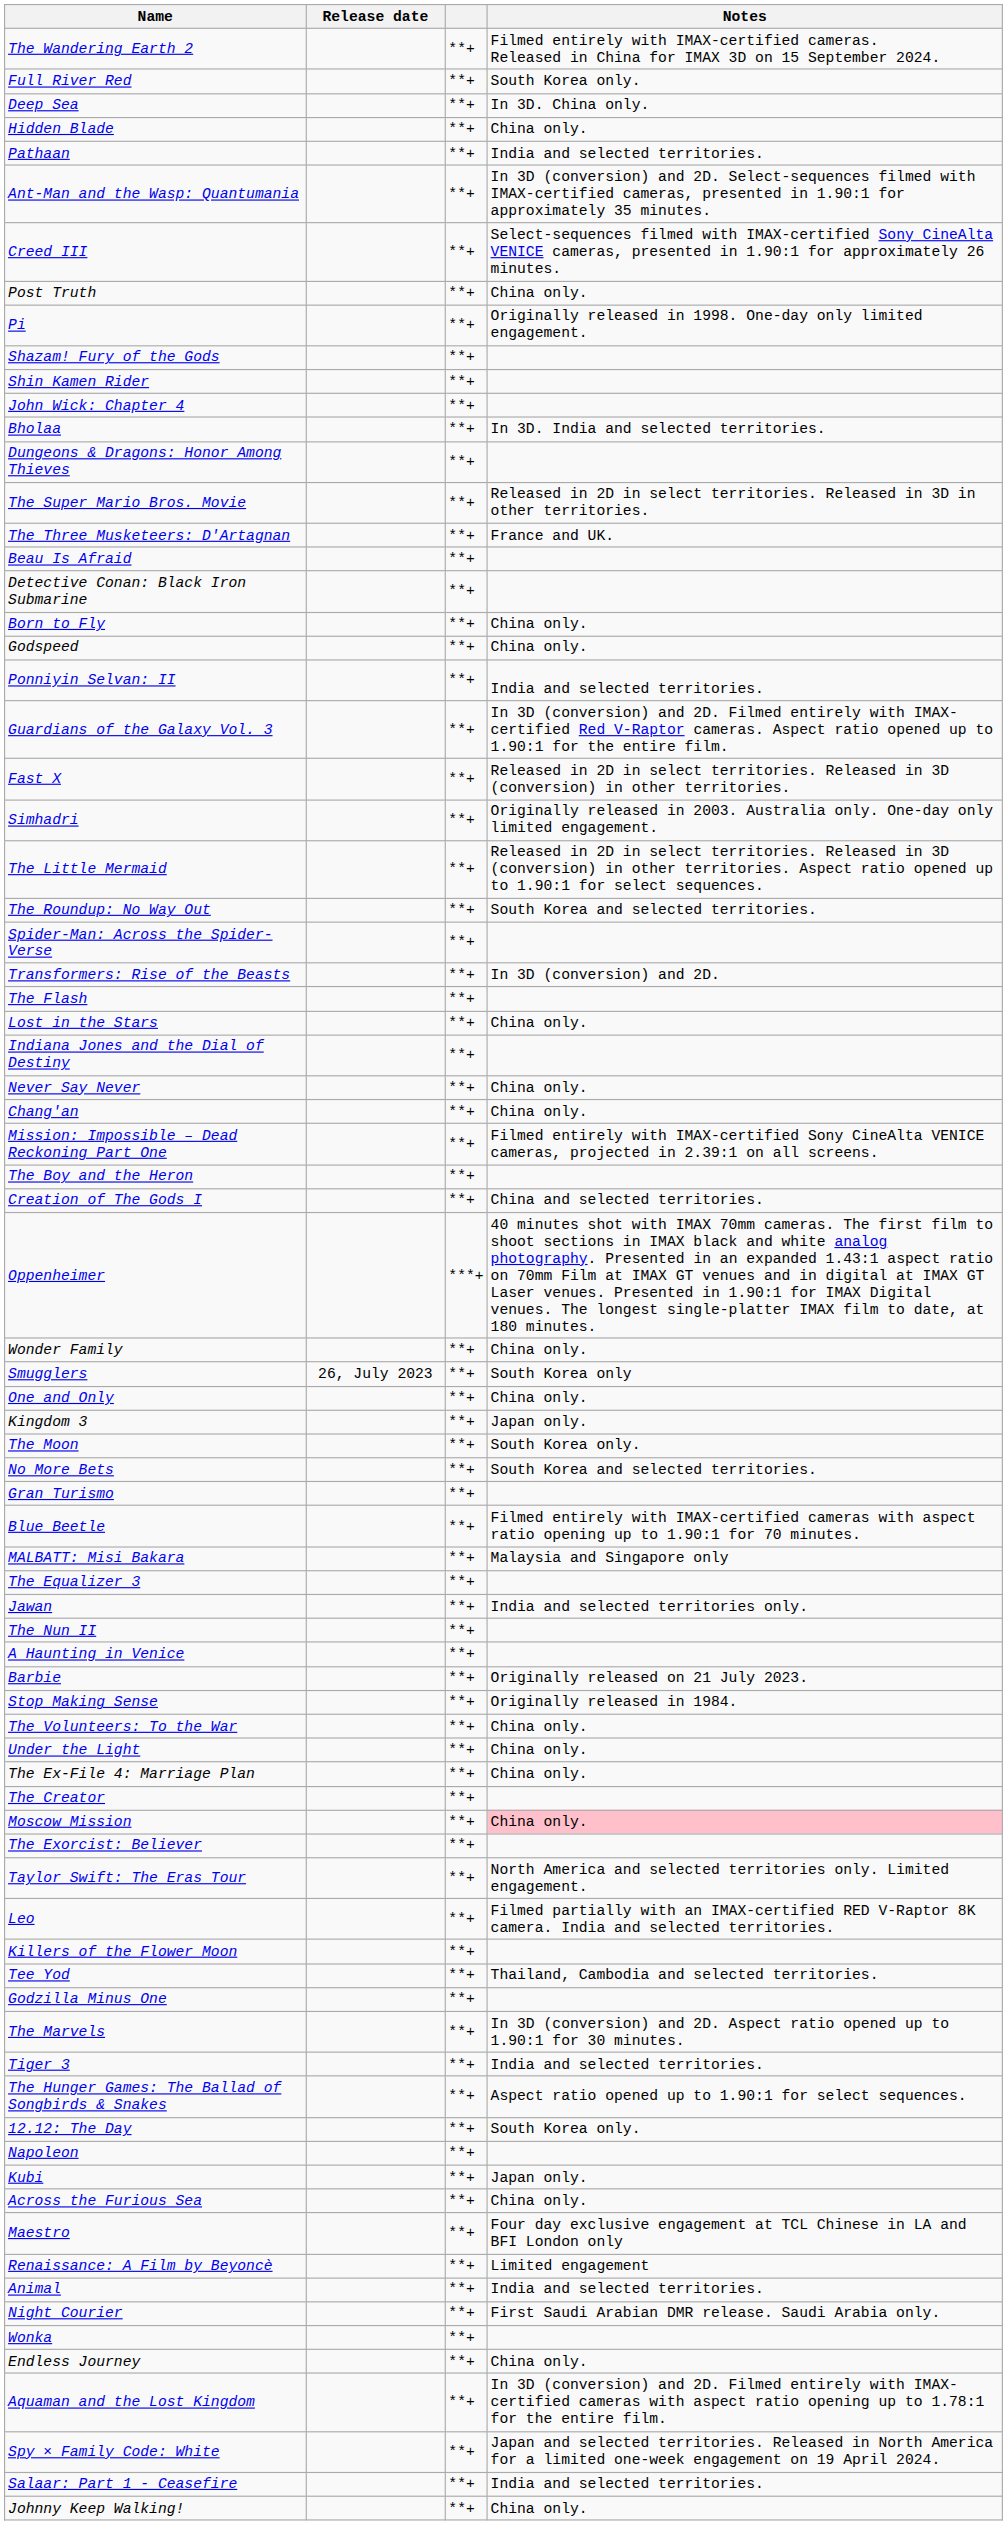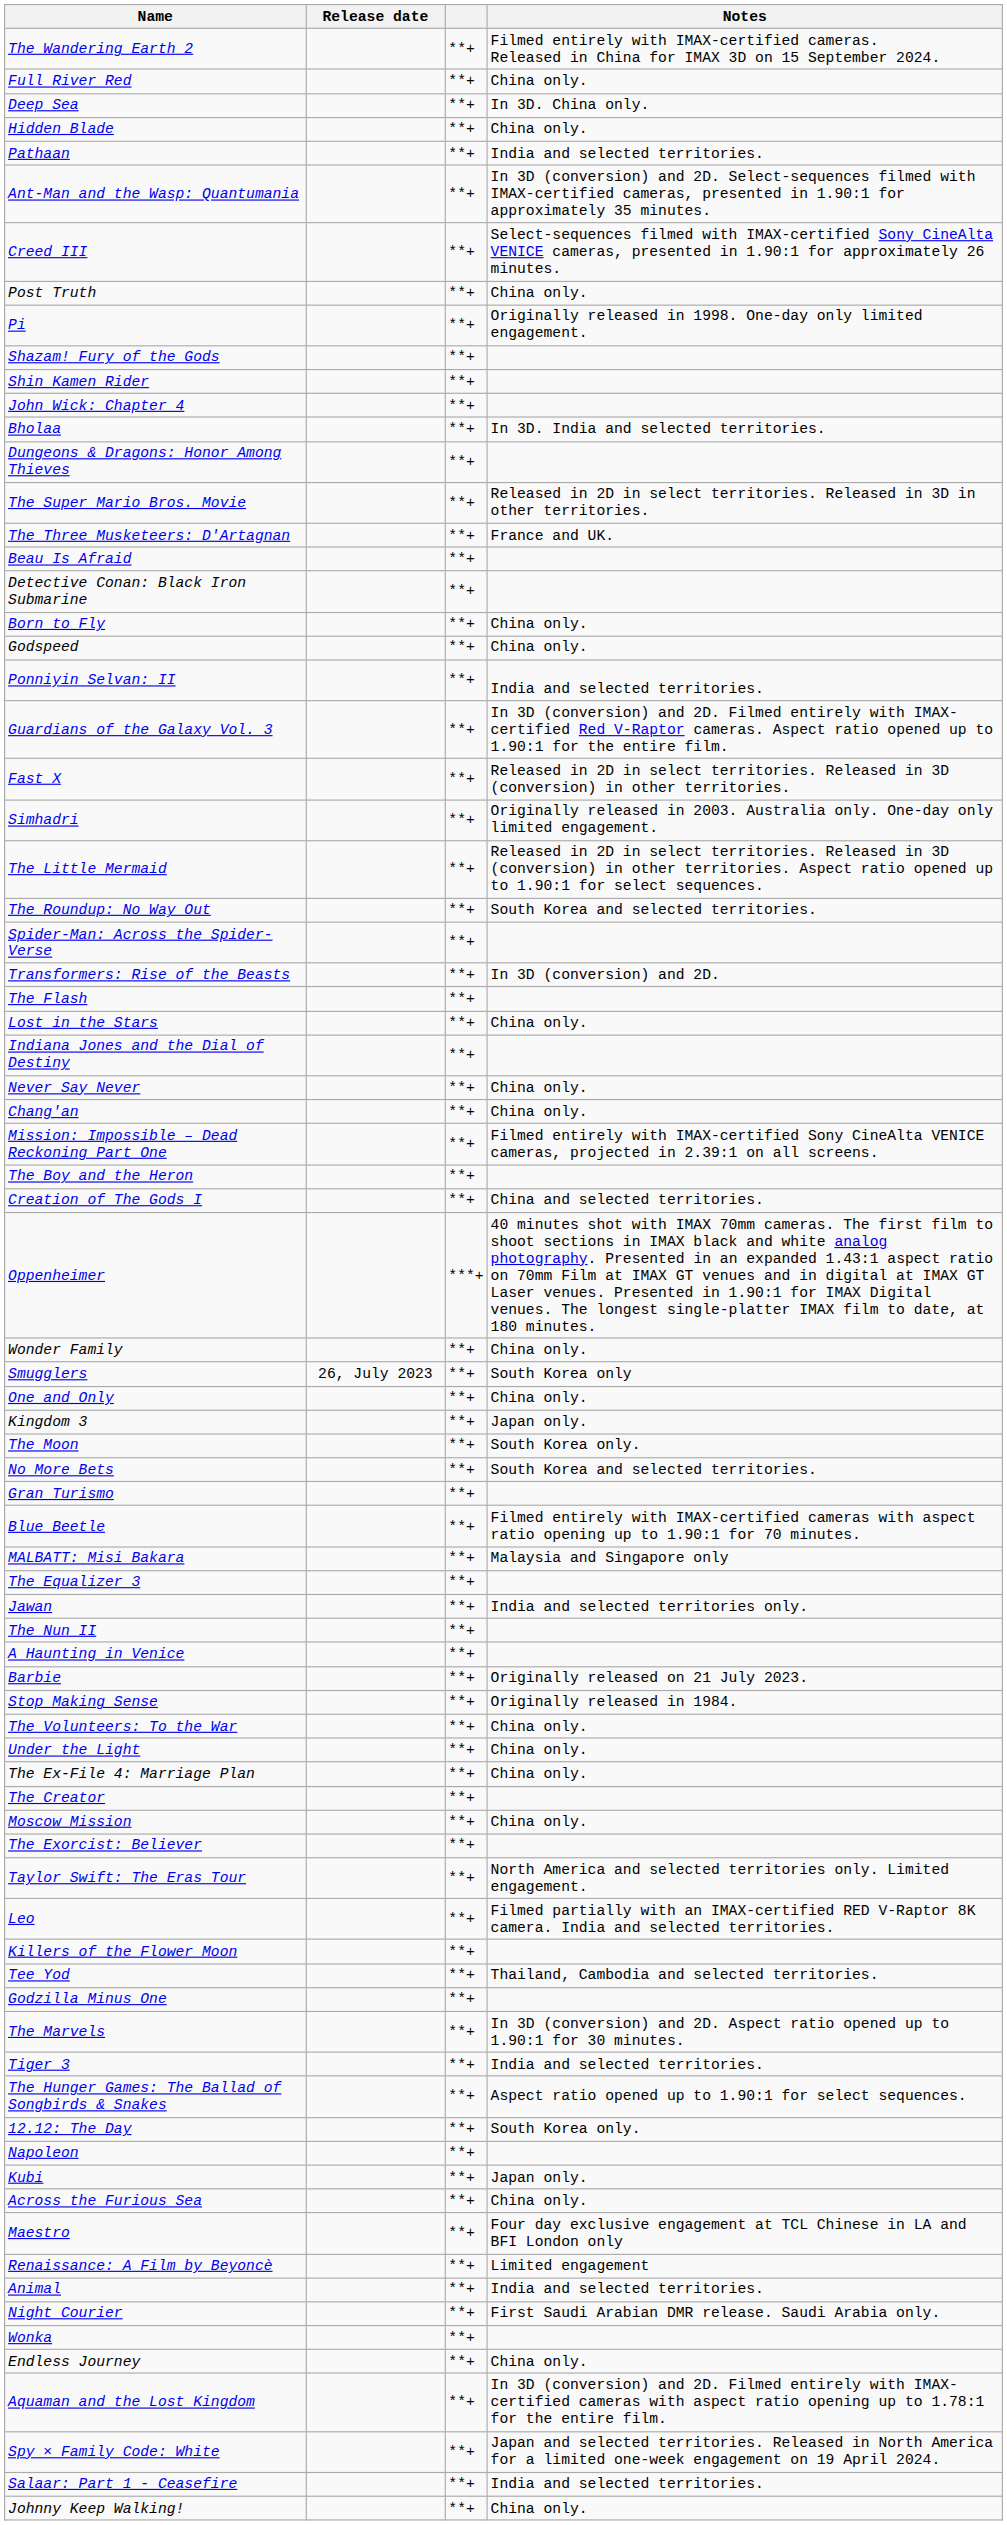 <table class="wikitable sortable collapsible" style="margin:auto;">
 <tr>
 <th scope="col" style="width:320px;">Name</th>
 <th scope="col" style="width:140px;">Release date</th>
 <th scope="col" class="unsortable" style="width:20px;"></th>
 <th scope="col" class="unsortable" style="width:580px;">Notes</th>
 </tr>
 <tr>
 <td><em><a href='#'>The Wandering Earth 2</a></em></td>
 <td align=center></td>
 <td>**+</td>
 <td>Filmed entirely with IMAX-certified cameras.<br>Released in China for IMAX 3D on 15 September 2024.</td>
 </tr>
 <tr>
 <td><em><a href='#'>Full River Red</a></em></td>
 <td align=center></td>
 <td>**+</td>
-<td>South Korea only.</td>
+<td>China only.</td>
 </tr>
 <tr>
 <td><em><a href='#'>Deep Sea</a></em></td>
 <td align=center></td>
 <td>**+</td>
 <td>In 3D. China only.</td>
 </tr>
 <tr>
 <td><em><a href='#'>Hidden Blade</a></em></td>
 <td align=center></td>
 <td>**+</td>
 <td>China only.</td>
 </tr>
 <tr>
 <td><em><a href='#'>Pathaan</a></em></td>
 <td align=center><br></td>
 <td>**+</td>
 <td>India and selected territories.</td>
 </tr>
 <tr>
 <td><em><a href='#'>Ant-Man and the Wasp: Quantumania</a></em></td>
 <td align=center></td>
 <td>**+</td>
 <td>In 3D (conversion) and 2D. Select-sequences filmed with IMAX-certified cameras, presented in 1.90:1 for approximately 35 minutes.</td>
 </tr>
 <tr>
 <td><em><a href='#'>Creed III</a></em></td>
 <td align=center></td>
 <td>**+</td>
 <td>Select-sequences filmed with IMAX-certified <a href='#'>Sony CineAlta VENICE</a> cameras, presented in 1.90:1 for approximately 26 minutes.</td>
 </tr>
 <tr>
 <td><em>Post Truth</em></td>
 <td align=center></td>
 <td>**+</td>
 <td>China only.</td>
 </tr>
 <tr>
 <td><em><a href='#'>Pi</a></em></td>
 <td align=center></td>
 <td>**+</td>
 <td>Originally released in 1998. One-day only limited engagement.</td>
 </tr>
 <tr>
 <td><em><a href='#'>Shazam! Fury of the Gods</a></em></td>
 <td align=center></td>
 <td>**+</td>
 <td></td>
 </tr>
 <tr>
 <td><em><a href='#'>Shin Kamen Rider</a></em></td>
 <td align=center></td>
 <td>**+</td>
 <td></td>
 </tr>
 <tr>
 <td><em><a href='#'>John Wick: Chapter 4</a></em></td>
 <td align=center></td>
 <td>**+</td>
 <td></td>
 </tr>
 <tr>
 <td><em><a href='#'>Bholaa</a></em></td>
 <td align=center></td>
 <td>**+</td>
 <td>In 3D. India and selected territories.</td>
 </tr>
 <tr>
 <td><em><a href='#'>Dungeons & Dragons: Honor Among Thieves</a></em></td>
 <td align=center></td>
 <td>**+</td>
 <td></td>
 </tr>
 <tr>
 <td><em><a href='#'>The Super Mario Bros. Movie</a></em></td>
 <td align=center></td>
 <td>**+</td>
 <td>Released in 2D in select territories. Released in 3D in other territories.</td>
 </tr>
 <tr>
 <td><em><a href='#'>The Three Musketeers: D'Artagnan</a></em></td>
 <td align=center></td>
 <td>**+</td>
 <td>France and UK.</td>
 </tr>
 <tr>
 <td><em><a href='#'>Beau Is Afraid</a></em></td>
 <td align=center></td>
 <td>**+</td>
 <td></td>
 </tr>
 <tr>
 <td><em>Detective Conan: Black Iron Submarine</em></td>
 <td align=center></td>
 <td>**+</td>
 <td></td>
 </tr>
 <tr>
 <td><em><a href='#'>Born to Fly</a></em></td>
 <td align=center></td>
 <td>**+</td>
 <td>China only.</td>
 </tr>
 <tr>
 <td><em>Godspeed</em></td>
 <td align=center></td>
 <td>**+</td>
 <td>China only.</td>
 </tr>
 <tr>
 <td><em><a href='#'>Ponniyin Selvan: II</a></em></td>
 <td align=center></td>
 <td>**+</td>
 <td><br>India and selected territories.</td>
 </tr>
 <tr>
 <td><em><a href='#'>Guardians of the Galaxy Vol. 3</a></em></td>
 <td align=center></td>
 <td>**+</td>
 <td>In 3D (conversion) and 2D. Filmed entirely with IMAX-certified <a href='#'>Red V-Raptor</a> cameras. Aspect ratio opened up to 1.90:1 for the entire film.</td>
 </tr>
 <tr>
 <td><em><a href='#'>Fast X</a></em></td>
 <td align=center></td>
 <td>**+</td>
 <td>Released in 2D in select territories. Released in 3D (conversion) in other territories.</td>
 </tr>
 <tr>
 <td><em><a href='#'>Simhadri</a></em></td>
 <td align=center></td>
 <td>**+</td>
 <td>Originally released in 2003. Australia only. One-day only limited engagement.</td>
 </tr>
 <tr>
 <td><em><a href='#'>The Little Mermaid</a></em></td>
 <td align=center></td>
 <td>**+</td>
 <td>Released in 2D in select territories. Released in 3D (conversion) in other territories. Aspect ratio opened up to 1.90:1 for select sequences.</td>
 </tr>
 <tr>
 <td><em><a href='#'>The Roundup: No Way Out</a></em></td>
 <td align=center></td>
 <td>**+</td>
 <td>South Korea and selected territories.</td>
 </tr>
 <tr>
 <td><em><a href='#'>Spider-Man: Across the Spider-Verse</a></em></td>
 <td align=center></td>
 <td>**+</td>
 <td></td>
 </tr>
 <tr>
 <td><em><a href='#'>Transformers: Rise of the Beasts</a></em></td>
 <td align=center></td>
 <td>**+</td>
 <td>In 3D (conversion) and 2D.</td>
 </tr>
 <tr>
 <td><em><a href='#'>The Flash</a></em></td>
 <td align=center></td>
 <td>**+</td>
 <td></td>
 </tr>
 <tr>
 <td><em><a href='#'>Lost in the Stars</a></em></td>
 <td align=center></td>
 <td>**+</td>
 <td>China only.</td>
 </tr>
 <tr>
 <td><em><a href='#'>Indiana Jones and the Dial of Destiny</a></em></td>
 <td align=center></td>
 <td>**+</td>
 <td></td>
 </tr>
 <tr>
 <td><em><a href='#'>Never Say Never</a></em></td>
 <td align=center></td>
 <td>**+</td>
 <td>China only.</td>
 </tr>
 <tr>
 <td><em><a href='#'>Chang'an</a></em></td>
 <td align=center></td>
 <td>**+</td>
 <td>China only.</td>
 </tr>
 <tr>
 <td><em><a href='#'>Mission: Impossible – Dead Reckoning Part One</a></em></td>
 <td align=center></td>
 <td>**+</td>
 <td>Filmed entirely with IMAX-certified Sony CineAlta VENICE cameras, projected in 2.39:1 on all screens.</td>
 </tr>
 <tr>
 <td><em><a href='#'>The Boy and the Heron</a></em></td>
 <td align=center></td>
 <td>**+</td>
 <td></td>
 </tr>
 <tr>
 <td><em><a href='#'>Creation of The Gods I</a></em></td>
 <td align=center></td>
 <td>**+</td>
 <td>China and selected territories.</td>
 </tr>
 <tr>
 <td><em><a href='#'>Oppenheimer</a></em></td>
 <td align=center></td>
 <td>***+</td>
 <td>40 minutes shot with IMAX 70mm cameras. The first film to shoot sections in IMAX black and white <a href='#'>analog photography</a>. Presented in an expanded 1.43:1 aspect ratio on 70mm Film at IMAX GT venues and in digital at IMAX GT Laser venues. Presented in 1.90:1 for IMAX Digital venues. The longest single-platter IMAX film to date, at 180 minutes.</td>
 </tr>
 <tr>
 <td><em>Wonder Family</em></td>
 <td align=center></td>
 <td>**+</td>
 <td>China only.</td>
 </tr>
 <tr>
 <td><em><a href='#'>Smugglers</a></em></td>
 <td align=center>26, July 2023</td>
 <td>**+</td>
 <td>South Korea only</td>
 </tr>
 <tr>
 <td><em><a href='#'>One and Only</a></em></td>
 <td align=center></td>
 <td>**+</td>
 <td>China only.</td>
 </tr>
 <tr>
 <td><em>Kingdom 3</em></td>
 <td align=center></td>
 <td>**+</td>
 <td>Japan only.</td>
 </tr>
 <tr>
 <td><em><a href='#'>The Moon</a></em></td>
 <td align=center></td>
 <td>**+</td>
 <td>South Korea only.</td>
 </tr>
 <tr>
 <td><em><a href='#'>No More Bets</a></em></td>
 <td align=center></td>
 <td>**+</td>
 <td>South Korea and selected territories.</td>
 </tr>
 <tr>
 <td><em><a href='#'>Gran Turismo</a></em></td>
 <td align=center></td>
 <td>**+</td>
 <td></td>
 </tr>
 <tr>
 <td><em><a href='#'>Blue Beetle</a></em></td>
 <td align=center></td>
 <td>**+</td>
 <td>Filmed entirely with IMAX-certified cameras with aspect ratio opening up to 1.90:1 for 70 minutes.</td>
 </tr>
 <tr>
 <td><em><a href='#'>MALBATT: Misi Bakara</a></em></td>
 <td align=center></td>
 <td>**+</td>
 <td>Malaysia and Singapore only</td>
 </tr>
 <tr>
 <td><em><a href='#'>The Equalizer 3</a></em></td>
 <td align=center></td>
 <td>**+</td>
 <td></td>
 </tr>
 <tr>
 <td><em><a href='#'>Jawan</a></em></td>
 <td align=center></td>
 <td>**+</td>
 <td>India and selected territories only.</td>
 </tr>
 <tr>
 <td><em><a href='#'>The Nun II</a></em></td>
 <td align=center></td>
 <td>**+</td>
 <td></td>
 </tr>
 <tr>
 <td><em><a href='#'>A Haunting in Venice</a></em></td>
 <td align=center></td>
 <td>**+</td>
 <td></td>
 </tr>
 <tr>
 <td><em><a href='#'>Barbie</a></em></td>
 <td align=center></td>
 <td>**+</td>
 <td>Originally released on 21 July 2023.</td>
 </tr>
 <tr>
 <td><em><a href='#'>Stop Making Sense</a></em></td>
 <td align=center></td>
 <td>**+</td>
 <td>Originally released in 1984.</td>
 </tr>
 <tr>
 <td><em><a href='#'>The Volunteers: To the War</a></em></td>
 <td align=center></td>
 <td>**+</td>
 <td>China only.</td>
 </tr>
 <tr>
 <td><em><a href='#'>Under the Light</a></em></td>
 <td align=center></td>
 <td>**+</td>
 <td>China only.</td>
 </tr>
 <tr>
 <td><em>The Ex-File 4: Marriage Plan</em></td>
 <td align=center></td>
 <td>**+</td>
 <td>China only.</td>
 </tr>
 <tr>
 <td><em><a href='#'>The Creator</a></em></td>
 <td align=center></td>
 <td>**+</td>
 <td></td>
 </tr>
 <tr>
 <td><em><a href='#'>Moscow Mission</a></em></td>
 <td align=center></td>
 <td>**+</td>
-<td style="background: pink;">China only.</td>
+<td>China only.</td>
 </tr>
 <tr>
 <td><em><a href='#'>The Exorcist: Believer</a></em></td>
 <td align=center></td>
 <td>**+</td>
 <td></td>
 </tr>
 <tr>
 <td><em><a href='#'>Taylor Swift: The Eras Tour</a></em></td>
 <td align=center></td>
 <td>**+</td>
 <td>North America and selected territories only. Limited engagement.</td>
 </tr>
 <tr>
 <td><em><a href='#'>Leo</a></em></td>
 <td align=center></td>
 <td>**+</td>
 <td>Filmed partially with an IMAX-certified RED V-Raptor 8K camera. India and selected territories.</td>
 </tr>
 <tr>
 <td><em><a href='#'>Killers of the Flower Moon</a></em></td>
 <td align=center></td>
 <td>**+</td>
 <td></td>
 </tr>
 <tr>
 <td><em><a href='#'>Tee Yod</a></em></td>
 <td align=center></td>
 <td>**+</td>
 <td>Thailand, Cambodia and selected territories.</td>
 </tr>
 <tr>
 <td><em><a href='#'>Godzilla Minus One</a></em></td>
 <td align=center></td>
 <td>**+</td>
 <td></td>
 </tr>
 <tr>
 <td><em><a href='#'>The Marvels</a></em></td>
 <td align=center></td>
 <td>**+</td>
 <td>In 3D (conversion) and 2D. Aspect ratio opened up to 1.90:1 for 30 minutes.</td>
 </tr>
 <tr>
 <td><em><a href='#'>Tiger 3</a></em></td>
 <td align=center></td>
 <td>**+</td>
 <td>India and selected territories.</td>
 </tr>
 <tr>
 <td><em><a href='#'>The Hunger Games: The Ballad of Songbirds & Snakes</a></em></td>
 <td align=center></td>
 <td>**+</td>
 <td>Aspect ratio opened up to 1.90:1 for select sequences.</td>
 </tr>
 <tr>
 <td><em><a href='#'>12.12: The Day</a></em></td>
 <td align=center></td>
 <td>**+</td>
 <td>South Korea only.</td>
 </tr>
 <tr>
 <td><em><a href='#'>Napoleon</a></em></td>
 <td align=center></td>
 <td>**+</td>
 <td></td>
 </tr>
 <tr>
 <td><em><a href='#'>Kubi</a></em></td>
 <td align=center></td>
 <td>**+</td>
 <td>Japan only.</td>
 </tr>
 <tr>
 <td><em><a href='#'>Across the Furious Sea</a></em></td>
 <td align=center></td>
 <td>**+</td>
 <td>China only.</td>
 </tr>
 <tr>
 <td><em><a href='#'>Maestro</a></em></td>
 <td align=center></td>
 <td>**+</td>
 <td>Four day exclusive engagement at TCL Chinese in LA and BFI London only</td>
 </tr>
 <tr>
 <td><em><a href='#'>Renaissance: A Film by Beyoncè</a></em></td>
 <td align=center></td>
 <td>**+</td>
 <td>Limited engagement</td>
 </tr>
 <tr>
 <td><em><a href='#'>Animal</a></em></td>
 <td align=center></td>
 <td>**+</td>
 <td>India and selected territories.</td>
 </tr>
 <tr>
 <td><em><a href='#'>Night Courier</a></em></td>
 <td align=center></td>
 <td>**+</td>
 <td>First Saudi Arabian DMR release. Saudi Arabia only.</td>
 </tr>
 <tr>
 <td><em><a href='#'>Wonka</a></em></td>
 <td align=center></td>
 <td>**+</td>
 <td></td>
 </tr>
 <tr>
 <td><em>Endless Journey</em></td>
 <td align=center></td>
 <td>**+</td>
 <td>China only.</td>
 </tr>
 <tr>
 <td><em><a href='#'>Aquaman and the Lost Kingdom</a></em></td>
 <td align=center></td>
 <td>**+</td>
 <td>In 3D (conversion) and 2D. Filmed entirely with IMAX-certified cameras with aspect ratio opening up to 1.78:1 for the entire film.</td>
 </tr>
 <tr>
 <td><em><a href='#'>Spy × Family Code: White</a></em></td>
 <td align=center></td>
 <td>**+</td>
 <td>Japan and selected territories. Released in North America for a limited one-week engagement on 19 April 2024.</td>
 </tr>
 <tr>
 <td><em><a href='#'>Salaar: Part 1 - Ceasefire</a></em></td>
 <td align=center></td>
 <td>**+</td>
 <td>India and selected territories.</td>
 </tr>
 <tr>
 <td><em>Johnny Keep Walking!</em></td>
 <td align=center></td>
 <td>**+</td>
 <td>China only.</td>
 </tr>
 </table>
